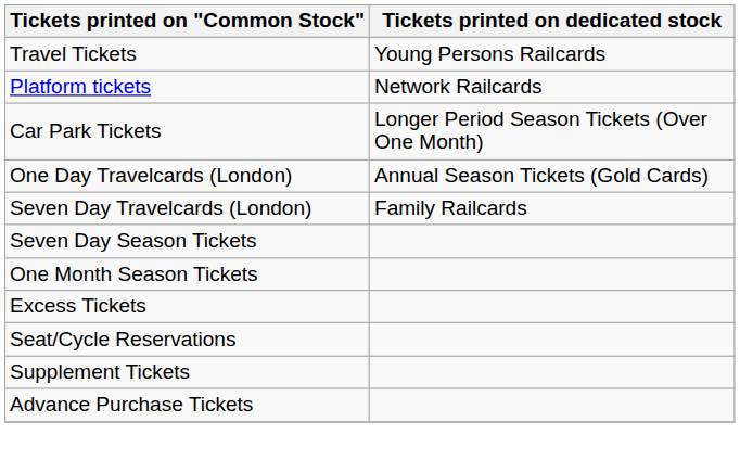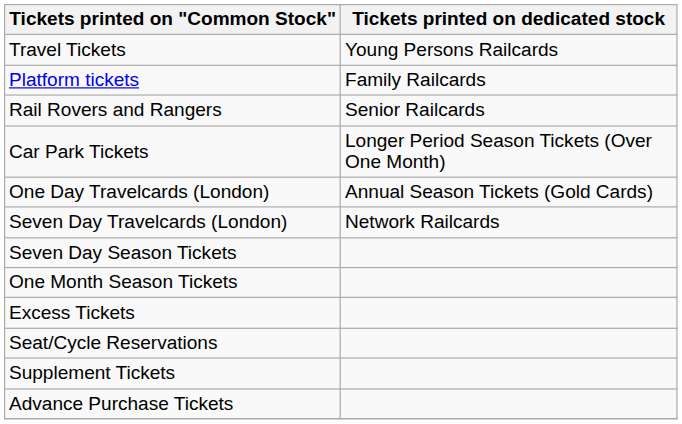 <table class="wikitable">
 <tr>
 <th width="275">Tickets printed on "Common Stock"</th>
 <th width="275">Tickets printed on dedicated stock</th>
 </tr>
 <tr>
 <td>Travel Tickets</td>
 <td>Young Persons Railcards</td>
 </tr>
 <tr>
 <td><a href='#'>Platform tickets</a></td>
-<td>Network Railcards</td>
+<td>Family Railcards</td>
+</tr>
+<tr>
+<td>Rail Rovers and Rangers</td>
+<td>Senior Railcards</td>
 </tr>
 <tr>
 <td>Car Park Tickets</td>
 <td>Longer Period Season Tickets (Over One Month)</td>
 </tr>
 <tr>
 <td>One Day Travelcards (London)</td>
 <td>Annual Season Tickets (Gold Cards)</td>
 </tr>
 <tr>
 <td>Seven Day Travelcards (London)</td>
-<td>Family Railcards</td>
+<td>Network Railcards</td>
 </tr>
 <tr>
 <td>Seven Day Season Tickets</td>
 <td></td>
 </tr>
 <tr>
 <td>One Month Season Tickets</td>
 <td></td>
 </tr>
 <tr>
 <td>Excess Tickets</td>
 <td></td>
 </tr>
 <tr>
 <td>Seat/Cycle Reservations</td>
 <td></td>
 </tr>
 <tr>
 <td>Supplement Tickets</td>
 <td></td>
 </tr>
 <tr>
 <td>Advance Purchase Tickets</td>
 <td></td>
 </tr>
 <tr>
 </tr>
 </table>
